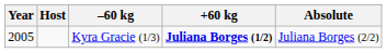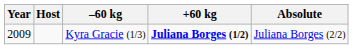 <table class="wikitable sortable" style="font-size: 90%">
 <tr>
 <th>Year</th>
 <th>Host</th>
 <th>–60 kg</th>
 <th>+60 kg</th>
 <th>Absolute</th>
 </tr>
 <tr>
-<td>2005</td>
+<td>2009</td>
 <td></td>
 <td> <a href='#'>Kyra Gracie</a> <small>(1/3)</small></td>
 <td><strong> <a href='#'>Juliana Borges</a> <small>(1/2)</small></strong></td>
 <td> <a href='#'>Juliana Borges</a> <small>(2/2)</small></td>
 </tr>
 </table>
